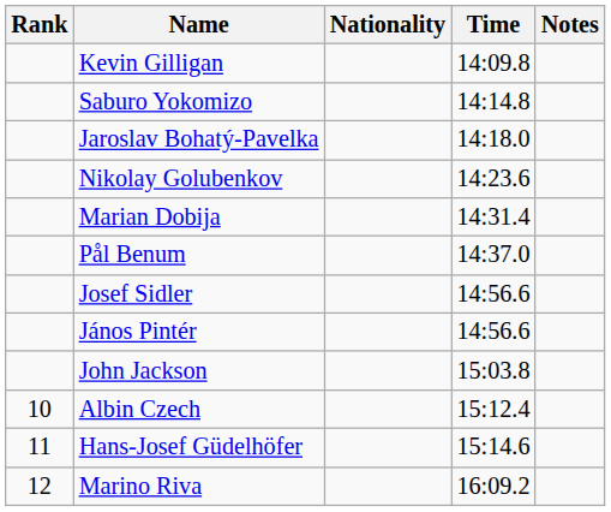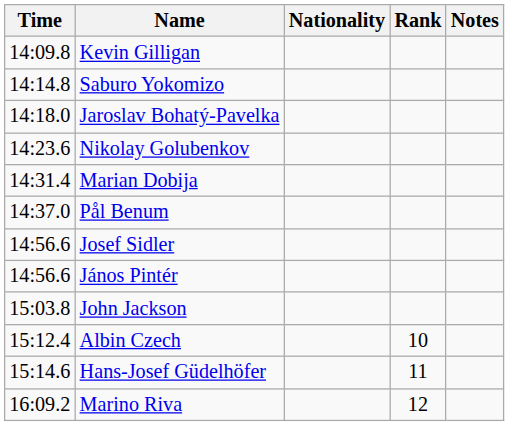 <table class="wikitable sortable" style="text-align:center">
 <tr>
-<th>Rank</th>
+<th>Time</th>
 <th>Name</th>
 <th>Nationality</th>
-<th>Time</th>
+<th>Rank</th>
 <th>Notes</th>
 </tr>
 <tr>
-<td></td>
+<td>14:09.8</td>
 <td align=left><a href='#'>Kevin Gilligan</a></td>
 <td align=left></td>
-<td>14:09.8</td>
+<td></td>
 <td></td>
 </tr>
 <tr>
-<td></td>
+<td>14:14.8</td>
 <td align=left><a href='#'>Saburo Yokomizo</a></td>
 <td align=left></td>
-<td>14:14.8</td>
+<td></td>
 <td></td>
 </tr>
 <tr>
-<td></td>
+<td>14:18.0</td>
 <td align=left><a href='#'>Jaroslav Bohatý-Pavelka</a></td>
 <td align=left></td>
-<td>14:18.0</td>
+<td></td>
 <td></td>
 </tr>
 <tr>
-<td></td>
+<td>14:23.6</td>
 <td align=left><a href='#'>Nikolay Golubenkov</a></td>
 <td align=left></td>
-<td>14:23.6</td>
+<td></td>
 <td></td>
 </tr>
 <tr>
-<td></td>
+<td>14:31.4</td>
 <td align=left><a href='#'>Marian Dobija</a></td>
 <td align=left></td>
-<td>14:31.4</td>
+<td></td>
 <td></td>
 </tr>
 <tr>
-<td></td>
+<td>14:37.0</td>
 <td align=left><a href='#'>Pål Benum</a></td>
 <td align=left></td>
-<td>14:37.0</td>
+<td></td>
 <td></td>
 </tr>
 <tr>
-<td></td>
+<td>14:56.6</td>
 <td align=left><a href='#'>Josef Sidler</a></td>
 <td align=left></td>
-<td>14:56.6</td>
+<td></td>
 <td></td>
 </tr>
 <tr>
-<td></td>
+<td>14:56.6</td>
 <td align=left><a href='#'>János Pintér</a></td>
 <td align=left></td>
-<td>14:56.6</td>
+<td></td>
 <td></td>
 </tr>
 <tr>
-<td></td>
+<td>15:03.8</td>
 <td align=left><a href='#'>John Jackson</a></td>
 <td align=left></td>
-<td>15:03.8</td>
+<td></td>
 <td></td>
 </tr>
 <tr>
-<td>10</td>
+<td>15:12.4</td>
 <td align=left><a href='#'>Albin Czech</a></td>
 <td align=left></td>
-<td>15:12.4</td>
+<td>10</td>
 <td></td>
 </tr>
 <tr>
-<td>11</td>
+<td>15:14.6</td>
 <td align=left><a href='#'>Hans-Josef Güdelhöfer</a></td>
 <td align=left></td>
-<td>15:14.6</td>
+<td>11</td>
 <td></td>
 </tr>
 <tr>
-<td>12</td>
+<td>16:09.2</td>
 <td align=left><a href='#'>Marino Riva</a></td>
 <td align=left></td>
-<td>16:09.2</td>
+<td>12</td>
 <td></td>
 </tr>
 </table>
